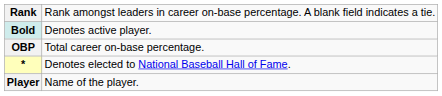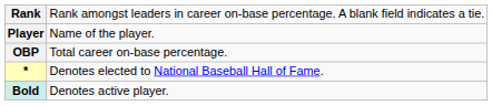 <table class="wikitable">
 <tr>
 <th scope="row">Rank</th>
 <td>Rank amongst leaders in career on-base percentage. A blank field indicates a tie.</td>
 </tr>
 <tr>
-<th scope="row" style="background:#cfecec;"><strong>Bold</strong></th>
-<td>Denotes active player.<br></td>
+<th scope="row">Player</th>
+<td>Name of the player.</td>
 </tr>
 <tr>
 <th scope="row">OBP</th>
 <td>Total career on-base percentage.</td>
 </tr>
 <tr>
 <th scope="row" style="background-color:#ffffbb">*</th>
 <td>Denotes elected to <a href='#'>National Baseball Hall of Fame</a>. <br></td>
 </tr>
 <tr>
-<th scope="row">Player</th>
-<td>Name of the player.</td>
+<th scope="row" style="background:#cfecec;"><strong>Bold</strong></th>
+<td>Denotes active player.<br></td>
 </tr>
 </table>
